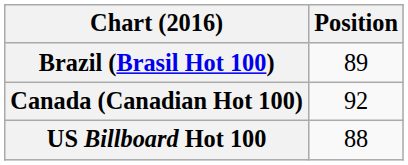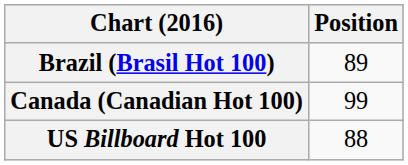 <table class="wikitable plainrowheaders sortable" style="text-align:center;">
 <tr>
 <th>Chart (2016)</th>
 <th>Position</th>
 </tr>
 <tr>
 <th scope="row">Brazil (<a href='#'>Brasil Hot 100</a>)</th>
 <td>89</td>
 </tr>
 <tr>
 <th scope="row">Canada (Canadian Hot 100)</th>
-<td>92</td>
+<td>99</td>
 </tr>
 <tr>
 <th scope="row">US <em>Billboard</em> Hot 100</th>
 <td>88</td>
 </tr>
 </table>
